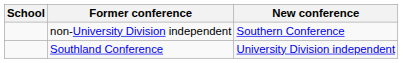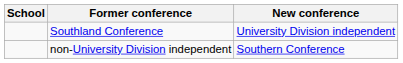 <table class="wikitable sortable">
 <tr>
 <th>School</th>
 <th>Former conference</th>
 <th>New conference</th>
 </tr>
 <tr>
 <td></td>
+<td><a href='#'>Southland Conference</a></td>
+<td><a href='#'>University Division independent</a></td>
+</tr>
+<tr>
+<td></td>
 <td>non-<a href='#'>University Division</a> independent</td>
 <td><a href='#'>Southern Conference</a></td>
 </tr>
-<tr>
-<td></td>
-<td><a href='#'>Southland Conference</a></td>
-<td><a href='#'>University Division independent</a></td>
-</tr>
 </table>
